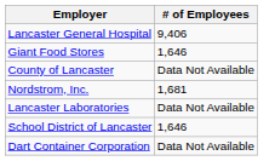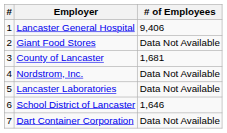 <table class="wikitable">
 <tr>
+<th>#</th>
 <th>Employer</th>
 <th># of Employees</th>
 </tr>
 <tr>
+<td>1</td>
 <td><a href='#'>Lancaster General Hospital</a></td>
 <td>9,406</td>
 </tr>
 <tr>
+<td>2</td>
 <td><a href='#'>Giant Food Stores</a></td>
-<td>1,646</td>
-</tr>
-<tr>
-<td><a href='#'>County of Lancaster</a></td>
 <td>Data Not Available</td>
 </tr>
 <tr>
-<td><a href='#'>Nordstrom, Inc.</a></td>
+<td>3</td>
+<td><a href='#'>County of Lancaster</a></td>
 <td>1,681</td>
 </tr>
 <tr>
+<td>4</td>
+<td><a href='#'>Nordstrom, Inc.</a></td>
+<td>Data Not Available</td>
+</tr>
+<tr>
+<td>5</td>
 <td><a href='#'>Lancaster Laboratories</a></td>
 <td>Data Not Available</td>
 </tr>
 <tr>
+<td>6</td>
 <td><a href='#'>School District of Lancaster</a></td>
 <td>1,646</td>
 </tr>
 <tr>
+<td>7</td>
 <td><a href='#'>Dart Container Corporation</a></td>
 <td>Data Not Available</td>
 </tr>
 </table>
